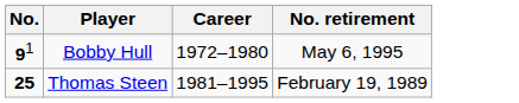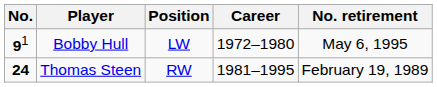 <table class="wikitable sortable" style="text-align:center;">
 <tr>
 <th>No.</th>
 <th>Player</th>
+<th>Position</th>
 <th>Career</th>
 <th>No. retirement</th>
 </tr>
 <tr>
 <td><strong>9</strong><sup>1</sup></td>
 <td><a href='#'>Bobby Hull</a></td>
+<td><a href='#'>LW</a></td>
 <td>1972–1980</td>
 <td>May 6, 1995</td>
 </tr>
 <tr>
-<td><strong>25</strong></td>
+<td><strong>24</strong></td>
 <td><a href='#'>Thomas Steen</a></td>
+<td><a href='#'>RW</a></td>
 <td>1981–1995</td>
 <td>February 19, 1989</td>
 </tr>
 </table>
